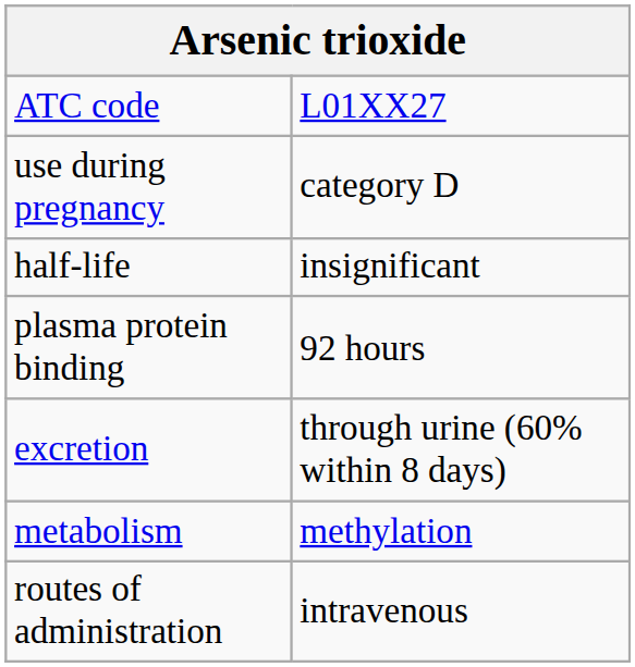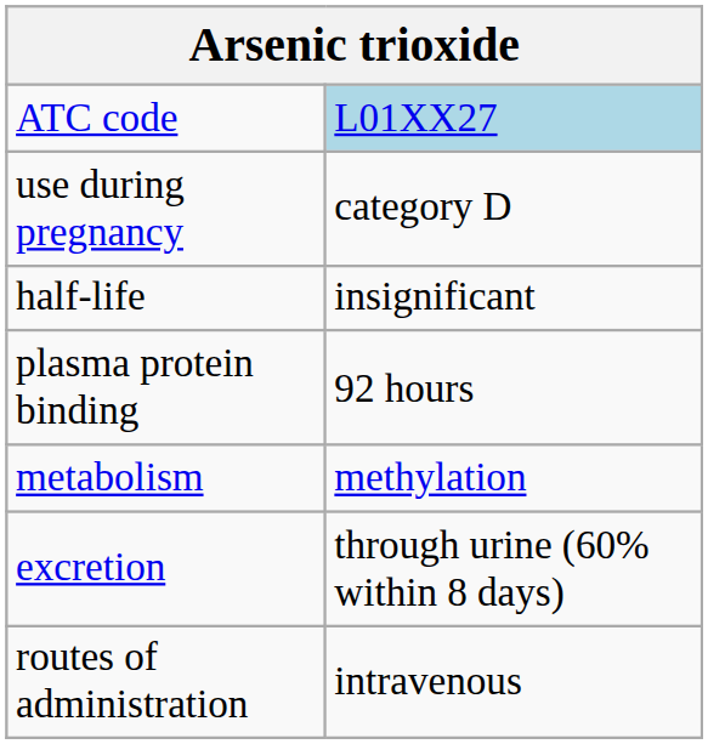 <table class="wikitable" style="width:250px; float:right; margin: 0.5em 0 1.3em 1.4em; font-size:90%">
 <tr>
 <th colspan="2" style="font-size:120%"><strong>Arsenic trioxide</strong></th>
 </tr>
 <tr>
 <td><a href='#'>ATC code</a></td>
-<td><a href='#'>L01XX27</a></td>
+<td style="background: lightblue;"><a href='#'>L01XX27</a></td>
 </tr>
 <tr>
 <td>use during <a href='#'>pregnancy</a></td>
 <td>category D</td>
 </tr>
 <tr>
 <td>half-life</td>
 <td>insignificant</td>
 </tr>
 <tr>
 <td>plasma protein binding</td>
 <td>92 hours</td>
 </tr>
 <tr>
+<td><a href='#'>metabolism</a></td>
+<td><a href='#'>methylation</a></td>
+</tr>
+<tr>
 <td><a href='#'>excretion</a></td>
 <td>through urine (60% within 8 days)</td>
-</tr>
-<tr>
-<td><a href='#'>metabolism</a></td>
-<td><a href='#'>methylation</a></td>
 </tr>
 <tr>
 <td>routes of administration</td>
 <td>intravenous</td>
 </tr>
 </table>
